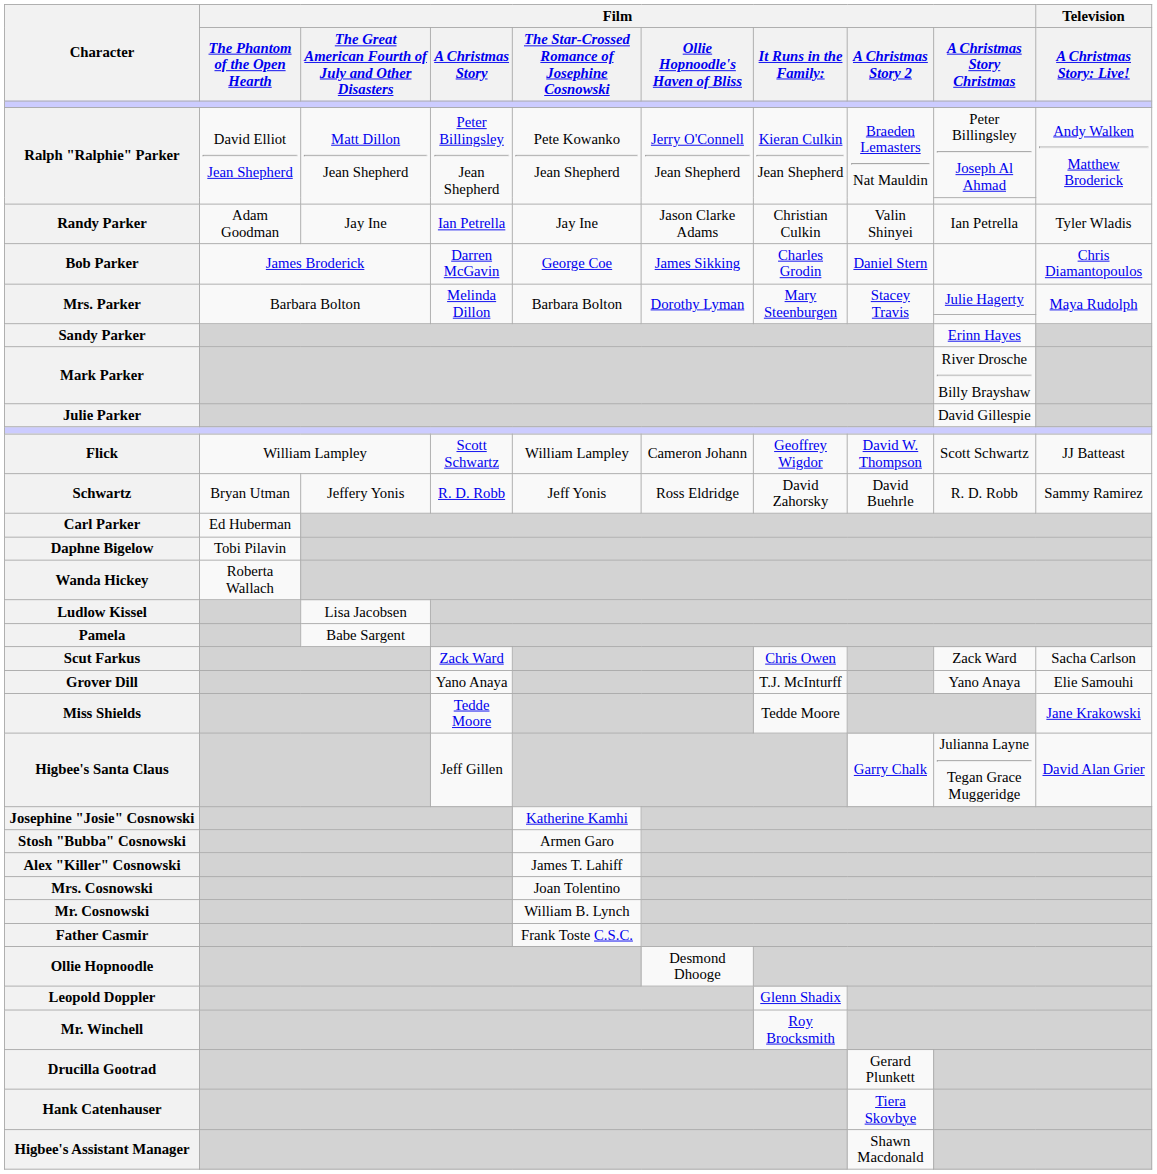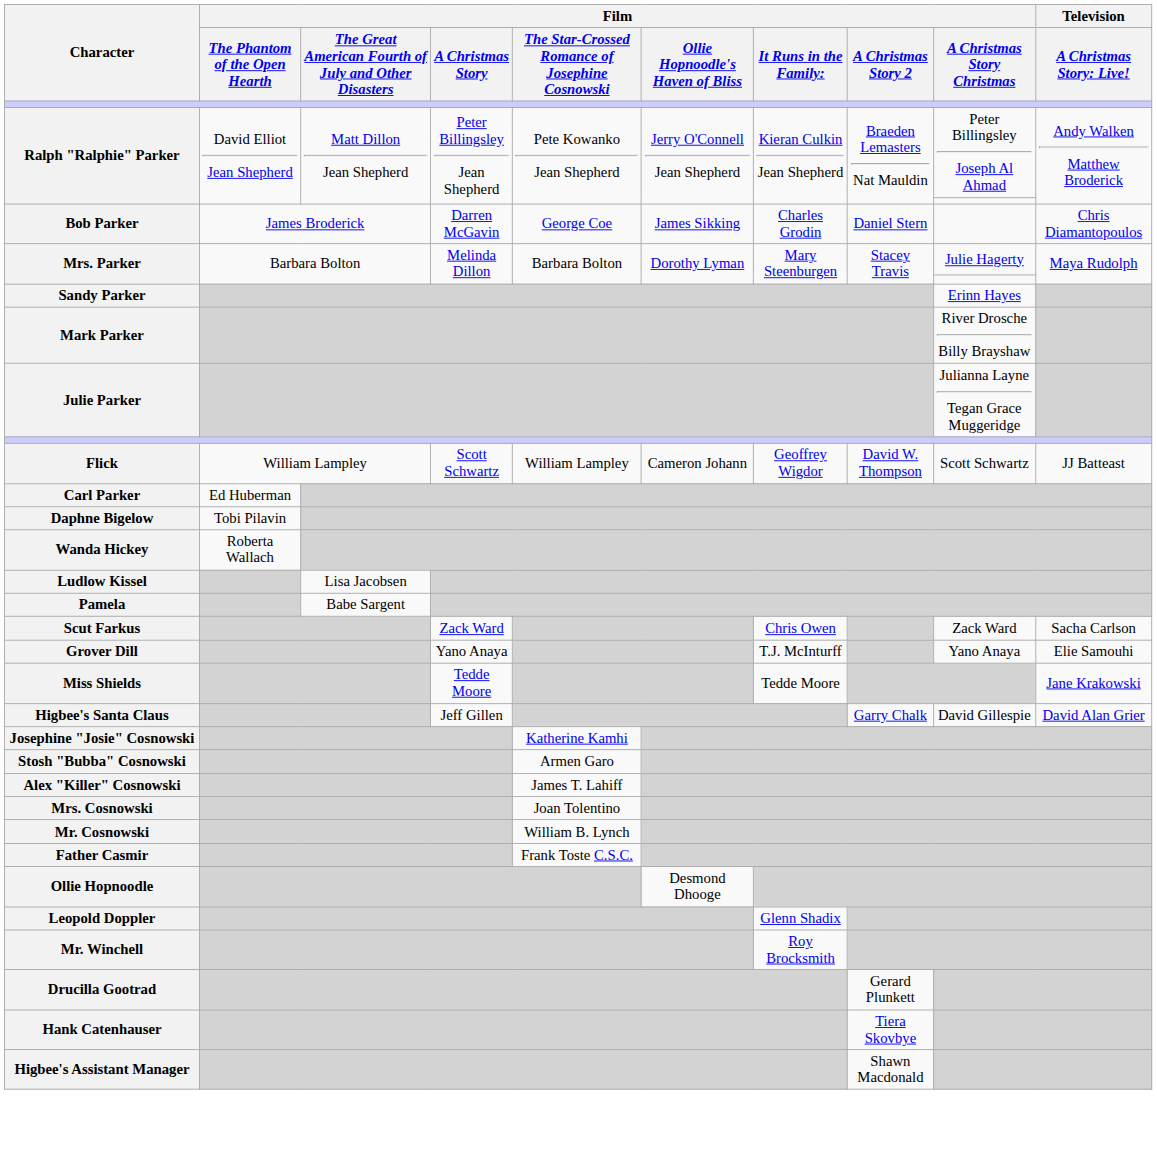 <table class="wikitable" style="text-align:center;">
 <tr>
 <th scope="col" rowspan="2" style="width:17%;">Character</th>
 <th scope="col" colspan="8" style="text-align:center;">Film</th>
 <th scope="col" style="text-align:center;">Television</th>
 </tr>
 <tr>
 <th scope="col" style="text-align:center;"><em><a href='#'>The Phantom of the Open Hearth</a></em></th>
 <th scope="col" style="text-align:center;"><em><a href='#'>The Great American Fourth of July and Other Disasters</a></em></th>
 <th scope="col" style="text-align:center;"><em><a href='#'>A Christmas Story</a></em></th>
 <th scope="col" style="text-align:center;"><em><a href='#'>The Star-Crossed Romance of Josephine Cosnowski</a></em></th>
 <th scope="col" style="text-align:center;"><em><a href='#'>Ollie Hopnoodle's Haven of Bliss</a></em></th>
 <th scope="col" style="text-align:center;"><em><a href='#'>It Runs in the Family:<br></a></em></th>
 <th scope="col" style="text-align:center;"><em><a href='#'>A Christmas Story 2</a></em></th>
 <th scope="col" style="text-align:center;"><em><a href='#'>A Christmas Story Christmas</a></em></th>
 <th scope="col" style="text-align:center;"><em><a href='#'>A Christmas Story: Live!</a></em></th>
 </tr>
 <tr>
 <th scope="col" style="background-color:#ccccff;" colspan="10"></th>
 </tr>
 <tr>
 <th rowspan="2">Ralph "Ralphie" Parker</th>
 <td rowspan="2">David Elliot<hr><a href='#'>Jean Shepherd</a></td>
 <td rowspan="2"><a href='#'>Matt Dillon</a><hr>Jean Shepherd</td>
 <td rowspan="2"><a href='#'>Peter Billingsley</a><hr>Jean Shepherd</td>
 <td rowspan="2">Pete Kowanko<hr>Jean Shepherd</td>
 <td rowspan="2"><a href='#'>Jerry O'Connell</a><hr>Jean Shepherd</td>
 <td rowspan="2"><a href='#'>Kieran Culkin</a><hr>Jean Shepherd</td>
 <td rowspan="2"><a href='#'>Braeden Lemasters</a><hr>Nat Mauldin</td>
 <td>Peter Billingsley<hr><a href='#'>Joseph Al Ahmad</a></td>
 <td rowspan="2"><a href='#'>Andy Walken</a><hr><a href='#'>Matthew Broderick</a></td>
 </tr>
 <tr>
 <td></td>
-</tr>
-<tr>
-<th scope="row">Randy Parker</th>
-<td>Adam Goodman</td>
-<td>Jay Ine</td>
-<td><a href='#'>Ian Petrella</a></td>
-<td>Jay Ine</td>
-<td>Jason Clarke Adams</td>
-<td>Christian Culkin</td>
-<td>Valin Shinyei</td>
-<td>Ian Petrella</td>
-<td>Tyler Wladis</td>
 </tr>
 <tr>
 <th scope="row">Bob Parker <br></th>
 <td colspan="2"><a href='#'>James Broderick</a></td>
 <td><a href='#'>Darren McGavin</a></td>
 <td><a href='#'>George Coe</a></td>
 <td><a href='#'>James Sikking</a></td>
 <td><a href='#'>Charles Grodin</a></td>
 <td><a href='#'>Daniel Stern</a></td>
 <td></td>
 <td><a href='#'>Chris Diamantopoulos</a></td>
 </tr>
 <tr>
 <th rowspan="2">Mrs. Parker</th>
 <td rowspan="2" colspan="2">Barbara Bolton</td>
 <td rowspan="2"><a href='#'>Melinda Dillon</a></td>
 <td rowspan="2">Barbara Bolton</td>
 <td rowspan="2"><a href='#'>Dorothy Lyman</a></td>
 <td rowspan="2"><a href='#'>Mary Steenburgen</a></td>
 <td rowspan="2"><a href='#'>Stacey Travis</a></td>
 <td><a href='#'>Julie Hagerty</a></td>
 <td rowspan="2"><a href='#'>Maya Rudolph</a></td>
 </tr>
 <tr>
 <td></td>
 </tr>
 <tr>
 <th scope="row">Sandy Parker</th>
 <td colspan="7" style="background:lightgrey;"></td>
 <td><a href='#'>Erinn Hayes</a></td>
 <td style="background:lightgrey;"></td>
 </tr>
 <tr>
 <th scope="row">Mark Parker</th>
 <td colspan="7" style="background:lightgrey;"></td>
 <td>River Drosche<hr>Billy Brayshaw</td>
 <td style="background:lightgrey;"></td>
 </tr>
 <tr>
 <th scope="row">Julie Parker</th>
 <td colspan="7" style="background:lightgrey;"></td>
-<td>David Gillespie</td>
+<td>Julianna Layne<hr>Tegan Grace Muggeridge</td>
 <td style="background:lightgrey;"></td>
 </tr>
 <tr>
 <th style="background-color:#ccccff;" colspan="10"></th>
 </tr>
 <tr>
 <th scope="row">Flick</th>
 <td colspan="2">William Lampley</td>
 <td><a href='#'>Scott Schwartz</a></td>
 <td>William Lampley</td>
 <td>Cameron Johann</td>
 <td><a href='#'>Geoffrey Wigdor</a></td>
 <td><a href='#'>David W. Thompson</a></td>
 <td>Scott Schwartz</td>
 <td>JJ Batteast</td>
-</tr>
-<tr>
-<th scope="row">Schwartz</th>
-<td>Bryan Utman</td>
-<td>Jeffery Yonis</td>
-<td><a href='#'>R. D. Robb</a></td>
-<td>Jeff Yonis</td>
-<td>Ross Eldridge</td>
-<td>David Zahorsky</td>
-<td>David Buehrle</td>
-<td>R. D. Robb</td>
-<td>Sammy Ramirez</td>
 </tr>
 <tr>
 <th scope="row">Carl Parker</th>
 <td>Ed Huberman</td>
 <td colspan="8" style="background:lightgrey;"></td>
 </tr>
 <tr>
 <th scope="row">Daphne Bigelow</th>
 <td>Tobi Pilavin</td>
 <td colspan="8" style="background:lightgrey;"></td>
 </tr>
 <tr>
 <th scope="row">Wanda Hickey</th>
 <td>Roberta Wallach</td>
 <td colspan="8" style="background:lightgrey;"></td>
 </tr>
 <tr>
 <th scope="row">Ludlow Kissel</th>
 <td style="background:lightgrey;"></td>
 <td>Lisa Jacobsen</td>
 <td colspan="7" style="background:lightgrey;"></td>
 </tr>
 <tr>
 <th scope="row">Pamela</th>
 <td style="background:lightgrey;"></td>
 <td>Babe Sargent</td>
 <td colspan="7" style="background:lightgrey;"></td>
 </tr>
 <tr>
 <th scope="row">Scut Farkus</th>
 <td colspan="2" style="background:lightgrey;"></td>
 <td><a href='#'>Zack Ward</a></td>
 <td colspan="2" style="background:lightgrey;"></td>
 <td><a href='#'>Chris Owen</a></td>
 <td style="background:lightgrey;"></td>
 <td>Zack Ward</td>
 <td>Sacha Carlson</td>
 </tr>
 <tr>
 <th scope="row">Grover Dill</th>
 <td colspan="2" style="background:lightgrey;"></td>
 <td>Yano Anaya</td>
 <td colspan="2" style="background:lightgrey;"></td>
 <td>T.J. McInturff</td>
 <td colspan="1" style="background:lightgrey;"></td>
 <td>Yano Anaya</td>
 <td>Elie Samouhi</td>
 </tr>
 <tr>
 <th scope="row">Miss Shields</th>
 <td colspan="2" style="background:lightgrey;"></td>
 <td><a href='#'>Tedde Moore</a></td>
 <td colspan="2" style="background:lightgrey;"></td>
 <td>Tedde Moore</td>
 <td colspan="2" style="background:lightgrey;"></td>
 <td><a href='#'>Jane Krakowski</a></td>
 </tr>
 <tr>
 <th scope="row">Higbee's Santa Claus</th>
 <td colspan="2" style="background:lightgrey;"></td>
 <td>Jeff Gillen</td>
 <td colspan="3" style="background:lightgrey;"></td>
 <td><a href='#'>Garry Chalk</a></td>
-<td>Julianna Layne<hr>Tegan Grace Muggeridge</td>
+<td>David Gillespie</td>
 <td><a href='#'>David Alan Grier</a></td>
 </tr>
 <tr>
 <th scope="row">Josephine "Josie" Cosnowski</th>
 <td colspan="3" style="background:lightgrey;"></td>
 <td><a href='#'>Katherine Kamhi</a></td>
 <td colspan="5" style="background:lightgrey;"></td>
 </tr>
 <tr>
 <th scope="row">Stosh "Bubba" Cosnowski</th>
 <td colspan="3" style="background:lightgrey;"></td>
 <td>Armen Garo</td>
 <td colspan="5" style="background:lightgrey;"></td>
 </tr>
 <tr>
 <th scope="row">Alex "Killer" Cosnowski</th>
 <td colspan="3" style="background:lightgrey;"></td>
 <td>James T. Lahiff</td>
 <td colspan="5" style="background:lightgrey;"></td>
 </tr>
 <tr>
 <th scope="row">Mrs. Cosnowski</th>
 <td colspan="3" style="background:lightgrey;"></td>
 <td>Joan Tolentino</td>
 <td colspan="5" style="background:lightgrey;"></td>
 </tr>
 <tr>
 <th scope="row">Mr. Cosnowski</th>
 <td colspan="3" style="background:lightgrey;"></td>
 <td>William B. Lynch</td>
 <td colspan="5" style="background:lightgrey;"></td>
 </tr>
 <tr>
 <th scope="row">Father Casmir</th>
 <td colspan="3" style="background:lightgrey;"></td>
 <td>Frank Toste <a href='#'>C.S.C.</a></td>
 <td colspan="5" style="background:lightgrey;"></td>
 </tr>
 <tr>
 <th scope="row">Ollie Hopnoodle</th>
 <td colspan="4" style="background:lightgrey;"></td>
 <td>Desmond Dhooge</td>
 <td colspan="4" style="background:lightgrey;"></td>
 </tr>
 <tr>
 <th scope="row">Leopold Doppler</th>
 <td colspan="5" style="background:lightgrey;"></td>
 <td><a href='#'>Glenn Shadix</a></td>
 <td colspan="3" style="background:lightgrey;"></td>
 </tr>
 <tr>
 <th scope="row">Mr. Winchell</th>
 <td colspan="5" style="background:lightgrey;"></td>
 <td><a href='#'>Roy Brocksmith</a></td>
 <td colspan="3" style="background:lightgrey;"></td>
 </tr>
 <tr>
 <th scope="row">Drucilla Gootrad</th>
 <td colspan="6" style="background:lightgrey;"></td>
 <td>Gerard Plunkett</td>
 <td colspan="2" style="background:lightgrey;"></td>
 </tr>
 <tr>
 <th scope="row">Hank Catenhauser</th>
 <td colspan="6" style="background:lightgrey;"></td>
 <td><a href='#'>Tiera Skovbye</a></td>
 <td colspan="2" style="background:lightgrey;"></td>
 </tr>
 <tr>
 <th scope="row">Higbee's Assistant Manager</th>
 <td colspan="6" style="background:lightgrey;"></td>
 <td>Shawn Macdonald</td>
 <td colspan="2" style="background:lightgrey;"></td>
 </tr>
 </table>
